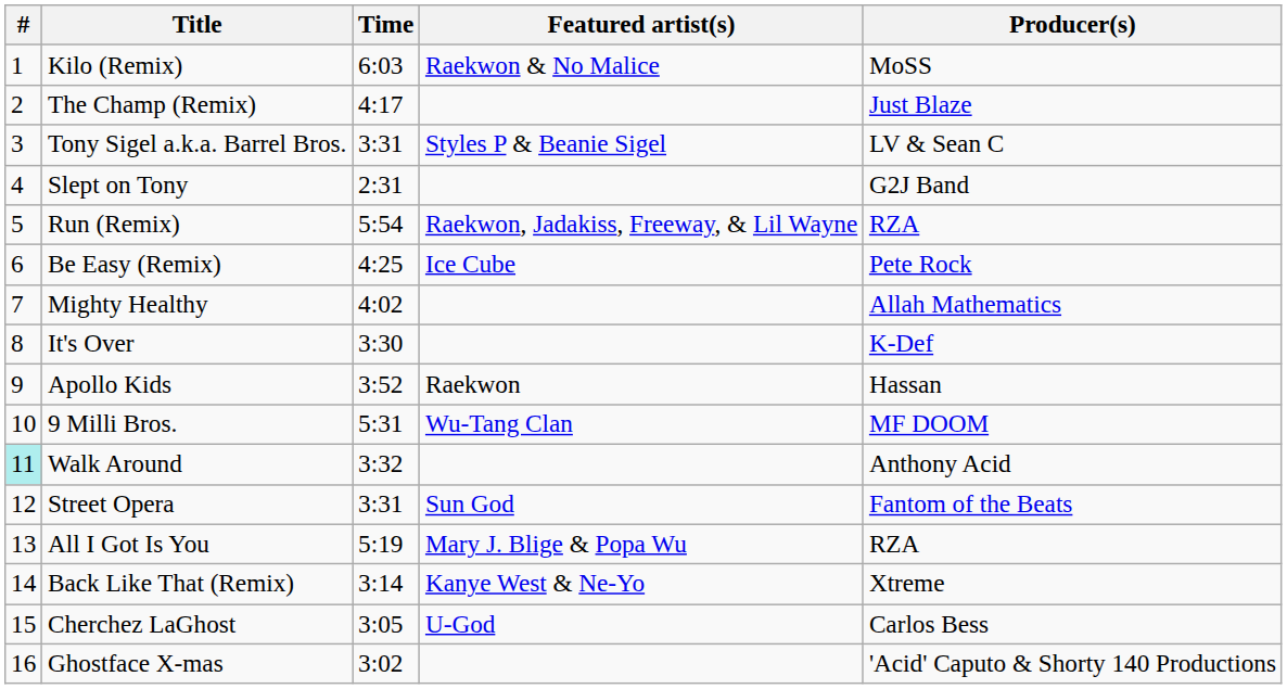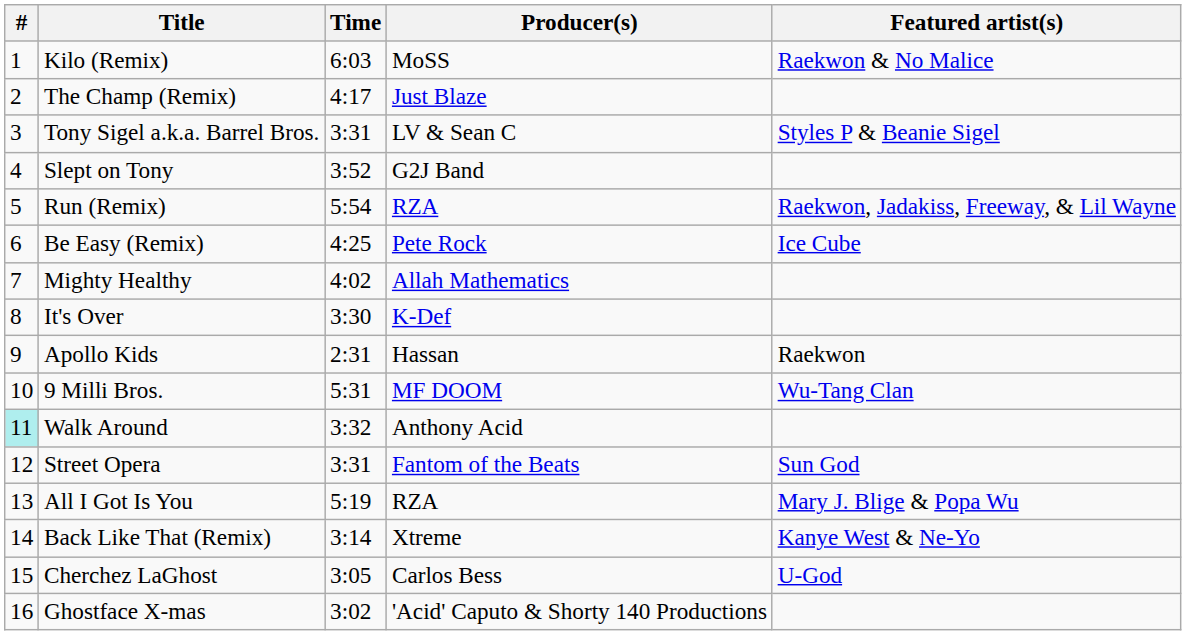 <table class="wikitable">
 <tr>
 <th style="text-align:center;">#</th>
 <th style="text-align:center;">Title</th>
 <th style="text-align:center;">Time</th>
+<th style="text-align:center;">Producer(s)</th>
 <th style="text-align:center;">Featured artist(s)</th>
-<th style="text-align:center;">Producer(s)</th>
 </tr>
 <tr>
 <td>1</td>
 <td>Kilo (Remix)</td>
 <td>6:03</td>
+<td>MoSS</td>
 <td><a href='#'>Raekwon</a> & <a href='#'>No Malice</a></td>
-<td>MoSS</td>
 </tr>
 <tr>
 <td>2</td>
 <td>The Champ (Remix)</td>
 <td>4:17</td>
+<td><a href='#'>Just Blaze</a></td>
 <td></td>
-<td><a href='#'>Just Blaze</a></td>
 </tr>
 <tr>
 <td>3</td>
 <td>Tony Sigel a.k.a. Barrel Bros.</td>
 <td>3:31</td>
+<td>LV & Sean C</td>
 <td><a href='#'>Styles P</a> & <a href='#'>Beanie Sigel</a></td>
-<td>LV & Sean C</td>
 </tr>
 <tr>
 <td>4</td>
 <td>Slept on Tony</td>
-<td>2:31</td>
+<td>3:52</td>
+<td>G2J Band</td>
 <td></td>
-<td>G2J Band</td>
 </tr>
 <tr>
 <td>5</td>
 <td>Run (Remix)</td>
 <td>5:54</td>
+<td><a href='#'>RZA</a></td>
 <td><a href='#'>Raekwon</a>, <a href='#'>Jadakiss</a>, <a href='#'>Freeway</a>, & <a href='#'>Lil Wayne</a></td>
-<td><a href='#'>RZA</a></td>
 </tr>
 <tr>
 <td>6</td>
 <td>Be Easy (Remix)</td>
 <td>4:25</td>
+<td><a href='#'>Pete Rock</a></td>
 <td><a href='#'>Ice Cube</a></td>
-<td><a href='#'>Pete Rock</a></td>
 </tr>
 <tr>
 <td>7</td>
 <td>Mighty Healthy</td>
 <td>4:02</td>
+<td><a href='#'>Allah Mathematics</a></td>
 <td></td>
-<td><a href='#'>Allah Mathematics</a></td>
 </tr>
 <tr>
 <td>8</td>
 <td>It's Over</td>
 <td>3:30</td>
+<td><a href='#'>K-Def</a></td>
 <td></td>
-<td><a href='#'>K-Def</a></td>
 </tr>
 <tr>
 <td>9</td>
 <td>Apollo Kids</td>
-<td>3:52</td>
+<td>2:31</td>
+<td>Hassan</td>
 <td>Raekwon</td>
-<td>Hassan</td>
 </tr>
 <tr>
 <td>10</td>
 <td>9 Milli Bros.</td>
 <td>5:31</td>
+<td><a href='#'>MF DOOM</a></td>
 <td><a href='#'>Wu-Tang Clan</a></td>
-<td><a href='#'>MF DOOM</a></td>
 </tr>
 <tr>
 <td style="background: paleturquoise;">11</td>
 <td>Walk Around</td>
 <td>3:32</td>
+<td>Anthony Acid</td>
 <td></td>
-<td>Anthony Acid</td>
 </tr>
 <tr>
 <td>12</td>
 <td>Street Opera</td>
 <td>3:31</td>
+<td><a href='#'>Fantom of the Beats</a></td>
 <td><a href='#'>Sun God</a></td>
-<td><a href='#'>Fantom of the Beats</a></td>
 </tr>
 <tr>
 <td>13</td>
 <td>All I Got Is You</td>
 <td>5:19</td>
+<td>RZA</td>
 <td><a href='#'>Mary J. Blige</a> & <a href='#'>Popa Wu</a></td>
-<td>RZA</td>
 </tr>
 <tr>
 <td>14</td>
 <td>Back Like That (Remix)</td>
 <td>3:14</td>
+<td>Xtreme</td>
 <td><a href='#'>Kanye West</a> & <a href='#'>Ne-Yo</a></td>
-<td>Xtreme</td>
 </tr>
 <tr>
 <td>15</td>
 <td>Cherchez LaGhost</td>
 <td>3:05</td>
+<td>Carlos Bess</td>
 <td><a href='#'>U-God</a></td>
-<td>Carlos Bess</td>
 </tr>
 <tr>
 <td>16</td>
 <td>Ghostface X-mas</td>
 <td>3:02</td>
+<td>'Acid' Caputo & Shorty 140 Productions</td>
 <td></td>
-<td>'Acid' Caputo & Shorty 140 Productions</td>
 </tr>
 </table>
